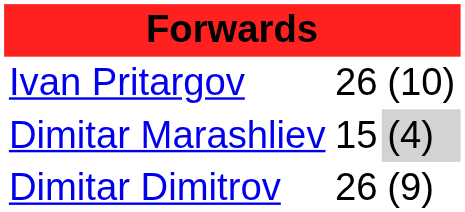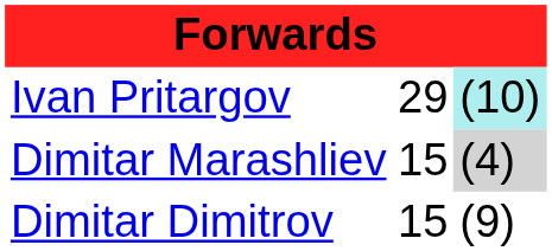 <table class="toccolours" border="0" cellpadding="2" cellspacing="0" align="left" style="margin:0.5em;">
 <tr>
 <th colspan="4" align="center" bgcolor="#FF2020"><span>Forwards</span></th>
 </tr>
 <tr>
 <td> <a href='#'>Ivan Pritargov</a></td>
-<td>26</td>
-<td>(10)</td>
+<td>29</td>
+<td style="background: paleturquoise;">(10)</td>
 </tr>
 <tr>
 <td> <a href='#'>Dimitar Marashliev</a></td>
 <td>15</td>
 <td style="background: lightgrey;">(4)</td>
 </tr>
 <tr>
 <td> <a href='#'>Dimitar Dimitrov</a></td>
-<td>26</td>
+<td>15</td>
 <td>(9)</td>
 </tr>
 <tr>
 </tr>
 </table>
